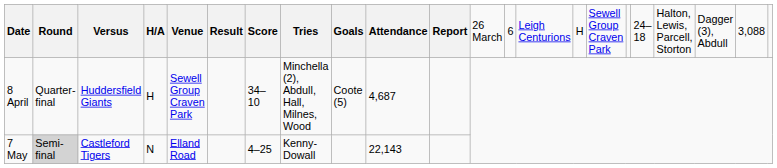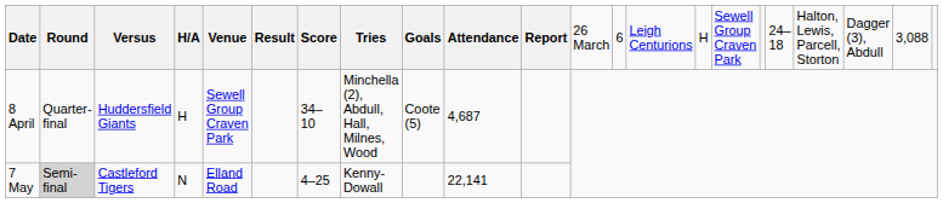 <table class="wikitable defaultleft col2center col4center col7center col10right" style="font-size:90%;">
 <tr>
 <th>Date</th>
 <th>Round</th>
 <th>Versus</th>
 <th>H/A</th>
 <th>Venue</th>
 <th>Result</th>
 <th>Score</th>
 <th>Tries</th>
 <th>Goals</th>
 <th>Attendance</th>
 <th>Report</th>
 <td>26 March</td>
 <td>6</td>
 <td> <a href='#'>Leigh Centurions</a></td>
 <td>H</td>
 <td><a href='#'>Sewell Group Craven Park</a></td>
 <td></td>
 <td>24–18</td>
 <td>Halton, Lewis, Parcell, Storton</td>
 <td>Dagger (3), Abdull</td>
 <td>3,088</td>
 <td></td>
 </tr>
 <tr>
 <td>8 April</td>
 <td>Quarter-final</td>
 <td> <a href='#'>Huddersfield Giants</a></td>
 <td>H</td>
 <td><a href='#'>Sewell Group Craven Park</a></td>
 <td></td>
 <td>34–10</td>
 <td>Minchella (2), Abdull, Hall, Milnes, Wood</td>
 <td>Coote (5)</td>
 <td>4,687</td>
 <td></td>
 </tr>
 <tr>
 <td>7 May</td>
 <td style="background: lightgrey;">Semi-final</td>
 <td> <a href='#'>Castleford Tigers</a></td>
 <td>N</td>
 <td><a href='#'>Elland Road</a></td>
 <td></td>
 <td>4–25</td>
 <td>Kenny-Dowall</td>
 <td></td>
-<td>22,143</td>
+<td>22,141</td>
 <td></td>
 </tr>
 </table>
